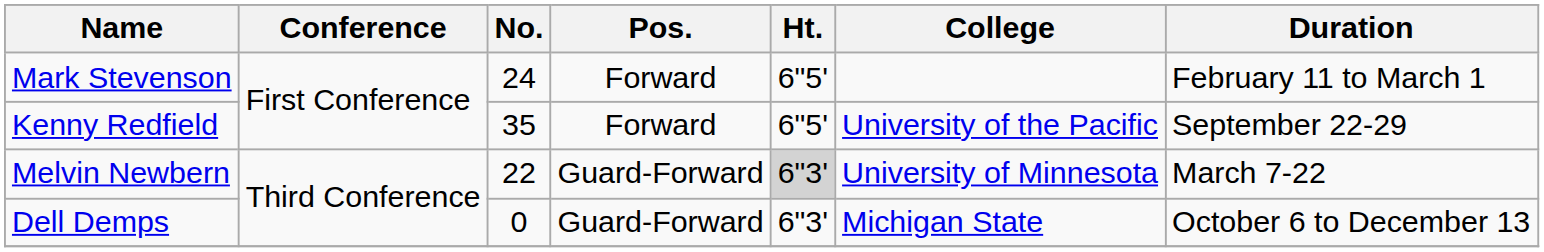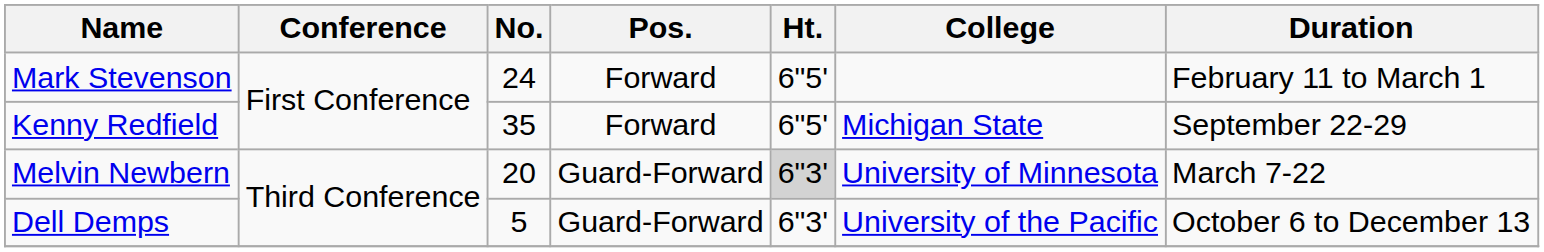 <table class="wikitable" border="1">
 <tr>
 <th>Name</th>
 <th>Conference</th>
 <th>No.</th>
 <th>Pos.</th>
 <th>Ht.</th>
 <th>College</th>
 <th>Duration</th>
 </tr>
 <tr>
 <td><a href='#'>Mark Stevenson</a></td>
 <td rowspan="2">First Conference</td>
 <td align=center>24</td>
 <td align=center>Forward</td>
 <td align=center>6"5'</td>
 <td></td>
 <td>February 11 to March 1</td>
 </tr>
 <tr>
 <td><a href='#'>Kenny Redfield</a></td>
 <td align=center>35</td>
 <td align=center>Forward</td>
 <td align=center>6"5'</td>
-<td><a href='#'>University of the Pacific</a></td>
+<td><a href='#'>Michigan State</a></td>
 <td>September 22-29</td>
 </tr>
 <tr>
 <td><a href='#'>Melvin Newbern</a></td>
 <td rowspan="2">Third Conference</td>
-<td align=center>22</td>
+<td align=center>20</td>
 <td align=center>Guard-Forward</td>
 <td align=center style="background: lightgrey;">6"3'</td>
 <td><a href='#'>University of Minnesota</a></td>
 <td>March 7-22</td>
 </tr>
 <tr>
 <td><a href='#'>Dell Demps</a></td>
-<td align=center>0</td>
+<td align=center>5</td>
 <td align=center>Guard-Forward</td>
 <td align=center>6"3'</td>
-<td><a href='#'>Michigan State</a></td>
+<td><a href='#'>University of the Pacific</a></td>
 <td>October 6 to December 13</td>
 </tr>
 <tr>
 </tr>
 </table>
